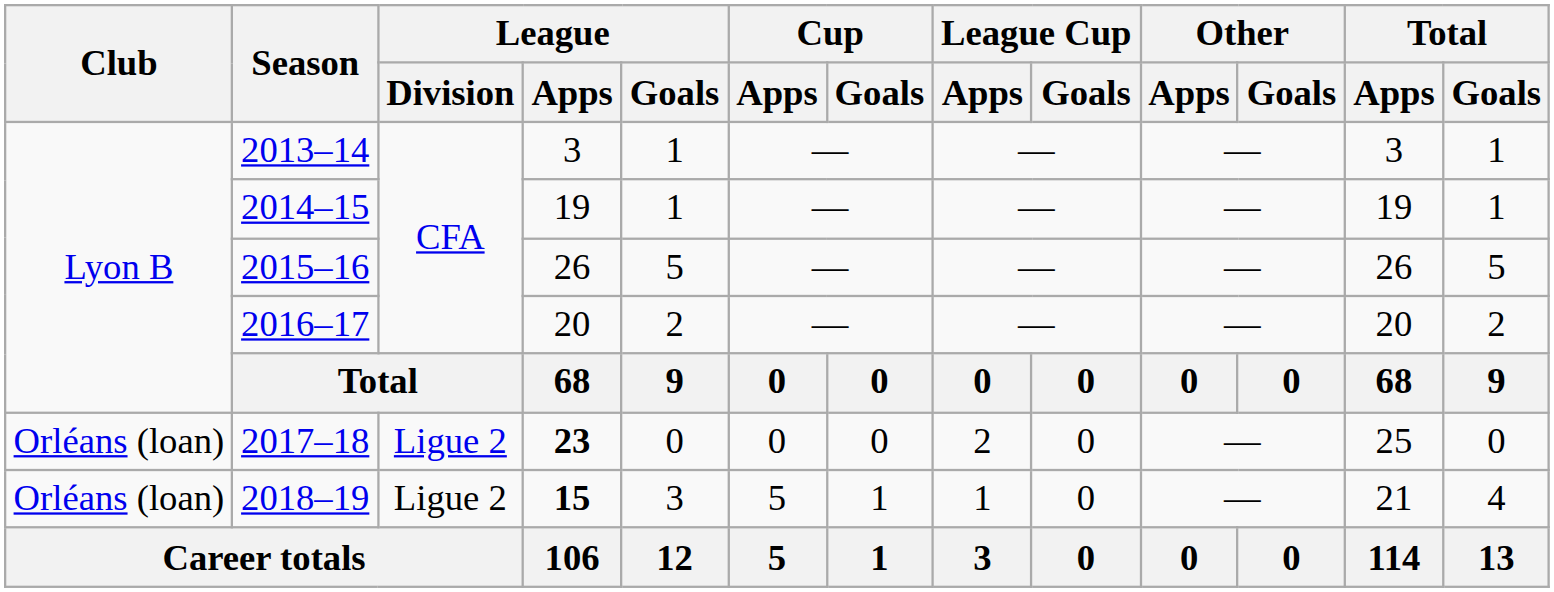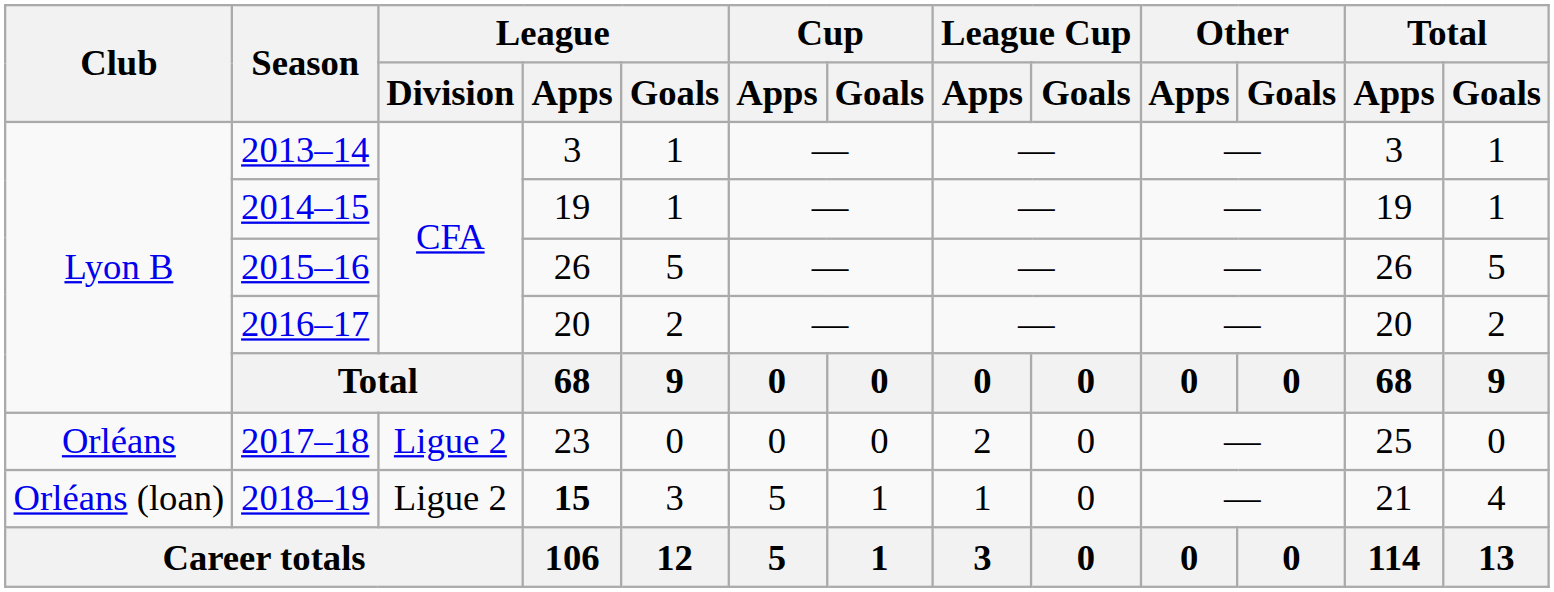 <table class="wikitable" style="text-align: center">
 <tr>
 <th rowspan="2">Club</th>
 <th rowspan="2">Season</th>
 <th colspan="3">League</th>
 <th colspan="2">Cup</th>
 <th colspan="2">League Cup</th>
 <th colspan="2">Other</th>
 <th colspan="2">Total</th>
 </tr>
 <tr>
 <th>Division</th>
 <th>Apps</th>
 <th>Goals</th>
 <th>Apps</th>
 <th>Goals</th>
 <th>Apps</th>
 <th>Goals</th>
 <th>Apps</th>
 <th>Goals</th>
 <th>Apps</th>
 <th>Goals</th>
 </tr>
 <tr>
 <td rowspan="5"><a href='#'>Lyon B</a></td>
 <td><a href='#'>2013–14</a></td>
 <td rowspan="4"><a href='#'>CFA</a></td>
 <td>3</td>
 <td>1</td>
 <td colspan="2">—</td>
 <td colspan="2">—</td>
 <td colspan="2">—</td>
 <td>3</td>
 <td>1</td>
 </tr>
 <tr>
 <td><a href='#'>2014–15</a></td>
 <td>19</td>
 <td>1</td>
 <td colspan="2">—</td>
 <td colspan="2">—</td>
 <td colspan="2">—</td>
 <td>19</td>
 <td>1</td>
 </tr>
 <tr>
 <td><a href='#'>2015–16</a></td>
 <td>26</td>
 <td>5</td>
 <td colspan="2">—</td>
 <td colspan="2">—</td>
 <td colspan="2">—</td>
 <td>26</td>
 <td>5</td>
 </tr>
 <tr>
 <td><a href='#'>2016–17</a></td>
 <td>20</td>
 <td>2</td>
 <td colspan="2">—</td>
 <td colspan="2">—</td>
 <td colspan="2">—</td>
 <td>20</td>
 <td>2</td>
 </tr>
 <tr>
 <th colspan="2">Total</th>
 <th>68</th>
 <th>9</th>
 <th>0</th>
 <th>0</th>
 <th>0</th>
 <th>0</th>
 <th>0</th>
 <th>0</th>
 <th>68</th>
 <th>9</th>
 </tr>
 <tr>
-<td><a href='#'>Orléans</a> (loan)</td>
+<td><a href='#'>Orléans</a></td>
 <td><a href='#'>2017–18</a></td>
 <td><a href='#'>Ligue 2</a></td>
-<td><strong>23</strong></td>
+<td>23</td>
 <td>0</td>
 <td>0</td>
 <td>0</td>
 <td>2</td>
 <td>0</td>
 <td colspan="2">—</td>
 <td>25</td>
 <td>0</td>
 </tr>
 <tr>
 <td><a href='#'>Orléans</a> (loan)</td>
 <td><a href='#'>2018–19</a></td>
 <td>Ligue 2</td>
 <td><strong>15</strong></td>
 <td>3</td>
 <td>5</td>
 <td>1</td>
 <td>1</td>
 <td>0</td>
 <td colspan="2">—</td>
 <td>21</td>
 <td>4</td>
 </tr>
 <tr>
 <th colspan="3">Career totals</th>
 <th>106</th>
 <th>12</th>
 <th>5</th>
 <th>1</th>
 <th>3</th>
 <th>0</th>
 <th>0</th>
 <th>0</th>
 <th>114</th>
 <th>13</th>
 </tr>
 </table>
